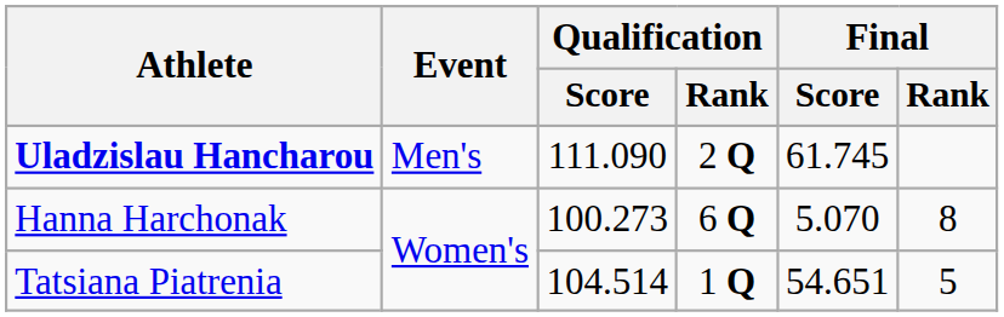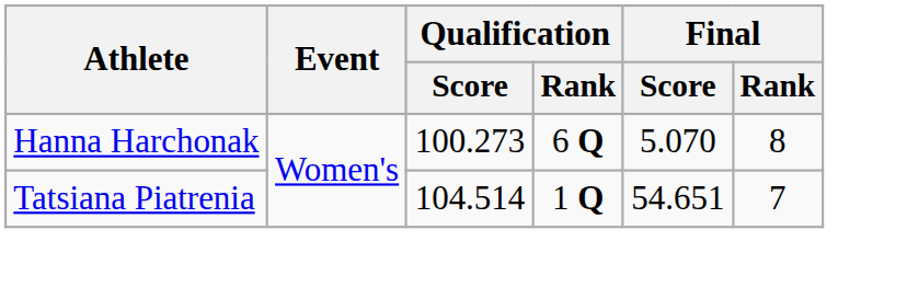 <table class="wikitable" style="font-size:90%">
 <tr>
 <th rowspan="2">Athlete</th>
 <th rowspan="2">Event</th>
 <th colspan="2">Qualification</th>
 <th colspan="2">Final</th>
 </tr>
 <tr style="font-size:95%">
 <th>Score</th>
 <th>Rank</th>
 <th>Score</th>
 <th>Rank</th>
 </tr>
 <tr align=center>
-<td align=left><strong><a href='#'>Uladzislau Hancharou</a></strong></td>
-<td align=left><a href='#'>Men's</a></td>
-<td>111.090</td>
-<td>2 <strong>Q</strong></td>
-<td>61.745</td>
-<td></td>
-</tr>
-<tr align=center>
 <td align=left><a href='#'>Hanna Harchonak</a></td>
 <td align=left rowspan=2><a href='#'>Women's</a></td>
 <td>100.273</td>
 <td>6 <strong>Q</strong></td>
 <td>5.070</td>
 <td>8</td>
 </tr>
 <tr align=center>
 <td align=left><a href='#'>Tatsiana Piatrenia</a></td>
 <td>104.514</td>
 <td>1 <strong>Q</strong></td>
 <td>54.651</td>
-<td>5</td>
+<td>7</td>
 </tr>
 </table>
